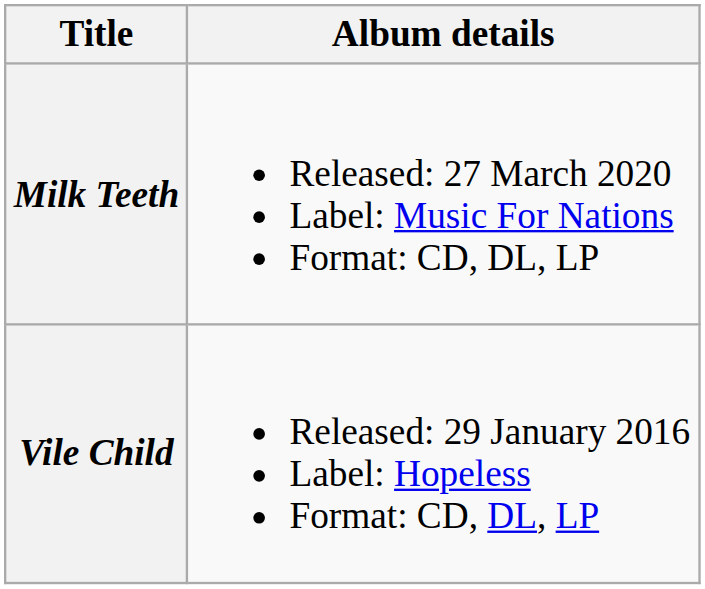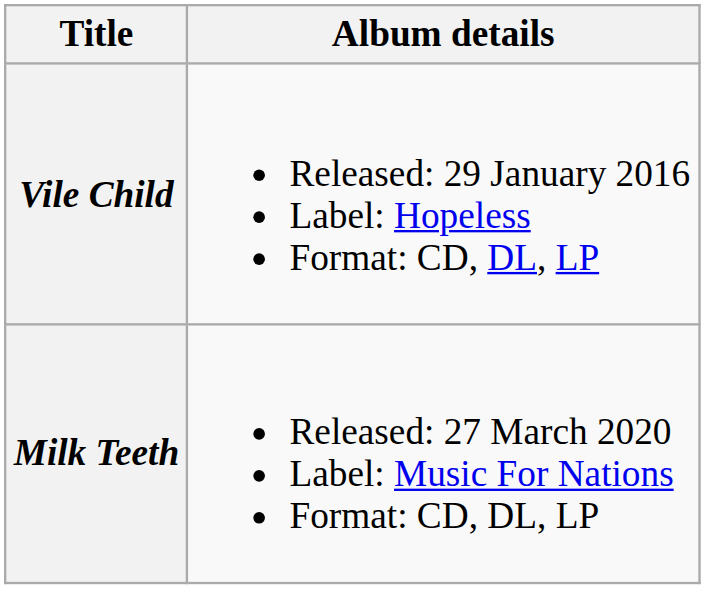 <table class="wikitable">
 <tr>
 <th>Title</th>
 <th>Album details</th>
 </tr>
 <tr>
+<th><em>Vile Child</em></th>
+<td><br><ul><li>Released: 29 January 2016</li><li>Label: <a href='#'>Hopeless</a></li><li>Format: CD, <a href='#'>DL</a>, <a href='#'>LP</a></li></ul></td>
+</tr>
+<tr>
 <th><em>Milk Teeth</em></th>
 <td><br><ul><li>Released: 27 March 2020</li><li>Label: <a href='#'>Music For Nations</a></li><li>Format: CD, DL, LP</li></ul></td>
 </tr>
-<tr>
-<th><em>Vile Child</em></th>
-<td><br><ul><li>Released: 29 January 2016</li><li>Label: <a href='#'>Hopeless</a></li><li>Format: CD, <a href='#'>DL</a>, <a href='#'>LP</a></li></ul></td>
-</tr>
 </table>
